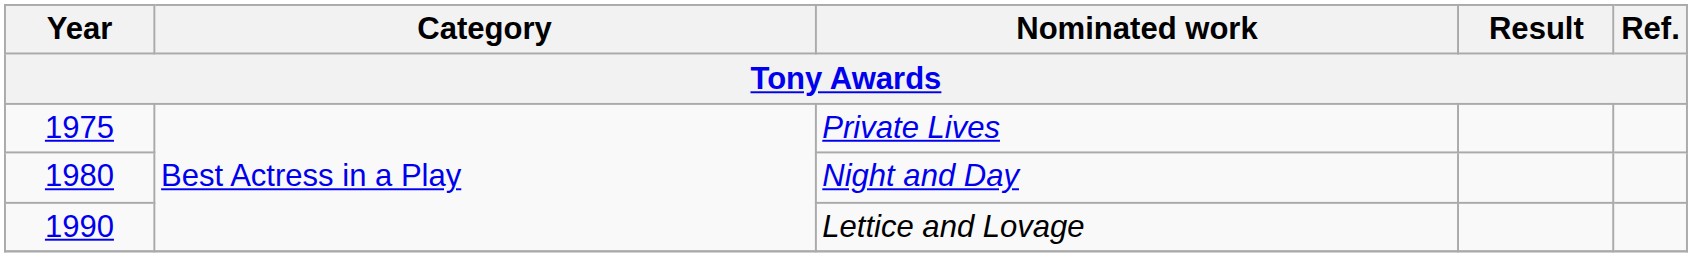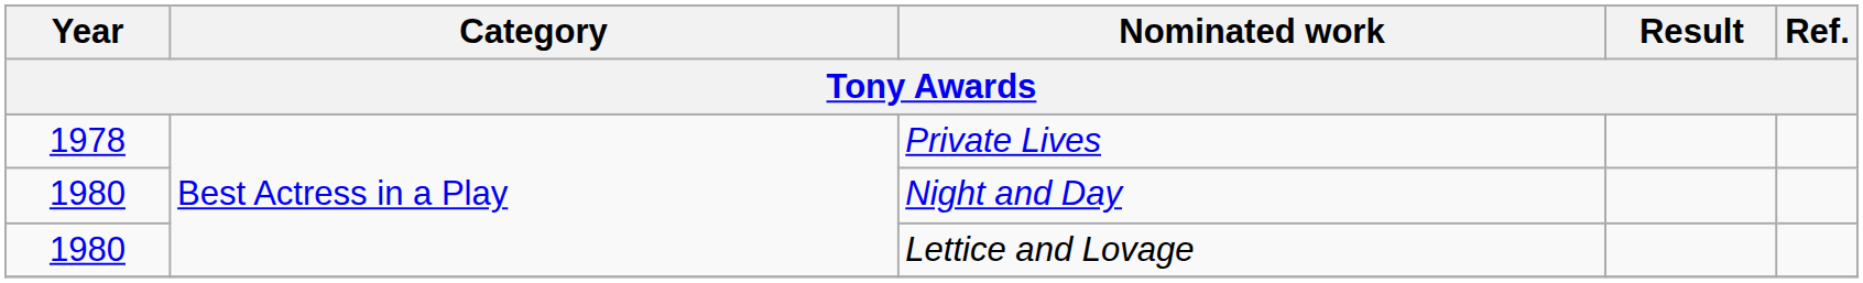 <table class=wikitable>
 <tr>
 <th scope="col" style="width:5em;">Year</th>
 <th scope="col" style="width:26em;">Category</th>
 <th scope="col" style="width:25em;">Nominated work</th>
 <th scope="col" style="width:5em;">Result</th>
 <th>Ref.</th>
 </tr>
 <tr>
 <th colspan=5><a href='#'>Tony Awards</a></th>
 </tr>
 <tr>
-<td style="text-align:center;"><a href='#'>1975</a></td>
+<td style="text-align:center;"><a href='#'>1978</a></td>
 <td rowspan=3><a href='#'>Best Actress in a Play</a></td>
 <td><em><a href='#'>Private Lives</a></em></td>
 <td></td>
 <td style="text-align:center;"></td>
 </tr>
 <tr>
 <td style="text-align:center;"><a href='#'>1980</a></td>
 <td><em><a href='#'>Night and Day</a></em></td>
 <td></td>
 <td style="text-align:center;"></td>
 </tr>
 <tr>
-<td style="text-align:center;"><a href='#'>1990</a></td>
+<td style="text-align:center;"><a href='#'>1980</a></td>
 <td><em>Lettice and Lovage</em></td>
 <td></td>
 <td style="text-align:center;"></td>
 </tr>
 <tr>
 </tr>
 </table>
